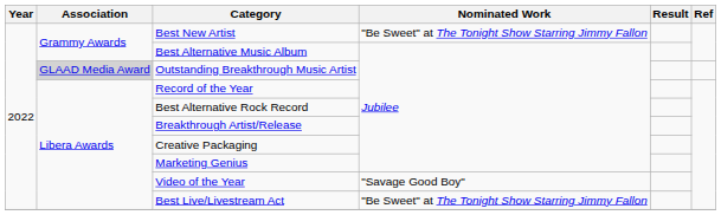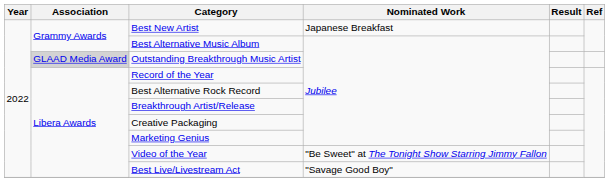 <table class="wikitable">
 <tr>
 <th>Year</th>
 <th>Association</th>
 <th>Category</th>
 <th>Nominated Work</th>
 <th>Result</th>
 <th>Ref</th>
 </tr>
 <tr>
 <td rowspan="10">2022</td>
 <td rowspan="2"><a href='#'>Grammy Awards</a></td>
 <td><a href='#'>Best New Artist</a></td>
-<td>"Be Sweet" at <em><a href='#'>The Tonight Show Starring Jimmy Fallon</a></em></td>
+<td>Japanese Breakfast</td>
 <td></td>
 <td rowspan="2"></td>
 </tr>
 <tr>
 <td><a href='#'>Best Alternative Music Album</a></td>
 <td rowspan="7"><em><a href='#'>Jubilee</a></em></td>
 <td></td>
 </tr>
 <tr>
 <td style="background: lightgrey;"><a href='#'>GLAAD Media Award</a></td>
 <td><a href='#'>Outstanding Breakthrough Music Artist</a></td>
 <td></td>
 <td align="center"></td>
 </tr>
 <tr>
 <td rowspan="7"><a href='#'>Libera Awards</a></td>
 <td><a href='#'>Record of the Year</a></td>
 <td></td>
 <td rowspan="7"></td>
 </tr>
 <tr>
 <td>Best Alternative Rock Record</td>
 <td></td>
 </tr>
 <tr>
 <td><a href='#'>Breakthrough Artist/Release</a></td>
 <td></td>
 </tr>
 <tr>
 <td>Creative Packaging</td>
 <td></td>
 </tr>
 <tr>
 <td><a href='#'>Marketing Genius</a></td>
 <td></td>
 </tr>
 <tr>
 <td><a href='#'>Video of the Year</a></td>
-<td>"Savage Good Boy"</td>
+<td>"Be Sweet" at <em><a href='#'>The Tonight Show Starring Jimmy Fallon</a></em></td>
 <td></td>
 </tr>
 <tr>
 <td><a href='#'>Best Live/Livestream Act</a></td>
-<td>"Be Sweet" at <em><a href='#'>The Tonight Show Starring Jimmy Fallon</a></em></td>
+<td>"Savage Good Boy"</td>
 <td></td>
 </tr>
 <tr>
 </tr>
 </table>
